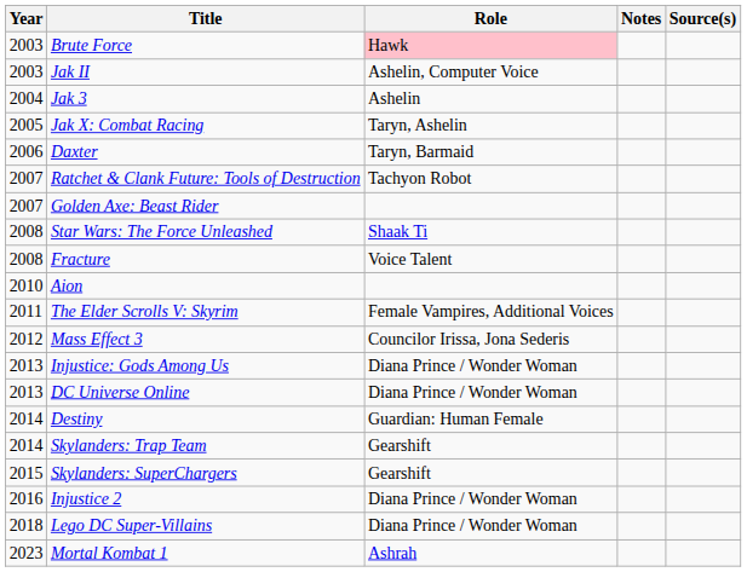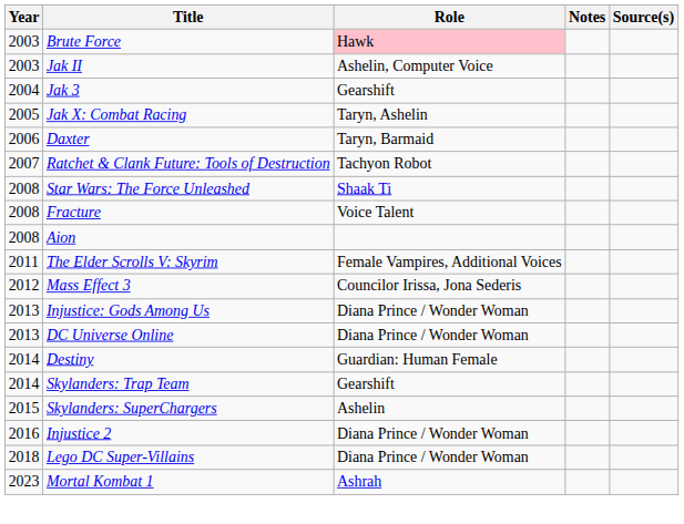 <table class="wikitable sortable">
 <tr>
 <th>Year</th>
 <th>Title</th>
 <th>Role</th>
 <th class = "unsortable">Notes</th>
 <th>Source(s)</th>
 </tr>
 <tr>
 <td>2003</td>
 <td><em><a href='#'>Brute Force</a></em></td>
 <td style="background: pink;">Hawk</td>
 <td></td>
 <td></td>
 </tr>
 <tr>
 <td>2003</td>
 <td><em><a href='#'>Jak II</a></em></td>
 <td>Ashelin, Computer Voice</td>
 <td></td>
 <td></td>
 </tr>
 <tr>
 <td>2004</td>
 <td><em><a href='#'>Jak 3</a></em></td>
-<td>Ashelin</td>
+<td>Gearshift</td>
 <td></td>
 <td></td>
 </tr>
 <tr>
 <td>2005</td>
 <td><em><a href='#'>Jak X: Combat Racing</a></em></td>
 <td>Taryn, Ashelin</td>
 <td></td>
 <td></td>
 </tr>
 <tr>
 <td>2006</td>
 <td><em><a href='#'>Daxter</a></em></td>
 <td>Taryn, Barmaid</td>
 <td></td>
 <td></td>
 </tr>
 <tr>
 <td>2007</td>
 <td><em><a href='#'>Ratchet & Clank Future: Tools of Destruction</a></em></td>
 <td>Tachyon Robot</td>
 <td></td>
 <td></td>
 </tr>
 <tr>
-<td>2007</td>
-<td><em><a href='#'>Golden Axe: Beast Rider</a></em></td>
-<td></td>
-<td></td>
-<td></td>
-</tr>
-<tr>
 <td>2008</td>
 <td><em><a href='#'>Star Wars: The Force Unleashed</a></em></td>
 <td><a href='#'>Shaak Ti</a></td>
 <td></td>
 <td></td>
 </tr>
 <tr>
 <td>2008</td>
 <td><em><a href='#'>Fracture</a></em></td>
 <td>Voice Talent</td>
 <td></td>
 <td></td>
 </tr>
 <tr>
-<td>2010</td>
+<td>2008</td>
 <td><em><a href='#'>Aion</a></em></td>
 <td></td>
 <td></td>
 <td></td>
 </tr>
 <tr>
 <td>2011</td>
 <td><em><a href='#'>The Elder Scrolls V: Skyrim</a></em></td>
 <td>Female Vampires, Additional Voices</td>
 <td></td>
 <td></td>
 </tr>
 <tr>
 <td>2012</td>
 <td><em><a href='#'>Mass Effect 3</a></em></td>
 <td>Councilor Irissa, Jona Sederis</td>
 <td></td>
 <td></td>
 </tr>
 <tr>
 <td>2013</td>
 <td><em><a href='#'>Injustice: Gods Among Us</a></em></td>
 <td>Diana Prince / Wonder Woman</td>
 <td></td>
 <td></td>
 </tr>
 <tr>
 <td>2013</td>
 <td><em><a href='#'>DC Universe Online</a></em></td>
 <td>Diana Prince / Wonder Woman</td>
 <td></td>
 <td></td>
 </tr>
 <tr>
 <td>2014</td>
 <td><em><a href='#'>Destiny</a></em></td>
 <td>Guardian: Human Female</td>
 <td></td>
 <td></td>
 </tr>
 <tr>
 <td>2014</td>
 <td><em><a href='#'>Skylanders: Trap Team</a></em></td>
 <td>Gearshift</td>
 <td></td>
 <td></td>
 </tr>
 <tr>
 <td>2015</td>
 <td><em><a href='#'>Skylanders: SuperChargers</a></em></td>
-<td>Gearshift</td>
+<td>Ashelin</td>
 <td></td>
 <td></td>
 </tr>
 <tr>
 <td>2016</td>
 <td><em><a href='#'>Injustice 2</a></em></td>
 <td>Diana Prince / Wonder Woman</td>
 <td></td>
 <td></td>
 </tr>
 <tr>
 <td>2018</td>
 <td><em><a href='#'>Lego DC Super-Villains</a></em></td>
 <td>Diana Prince / Wonder Woman</td>
 <td></td>
 <td></td>
 </tr>
 <tr>
 <td>2023</td>
 <td><em><a href='#'>Mortal Kombat 1</a></em></td>
 <td><a href='#'>Ashrah</a></td>
 <td></td>
 <td></td>
 </tr>
 </table>
